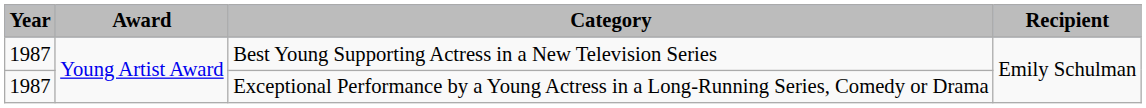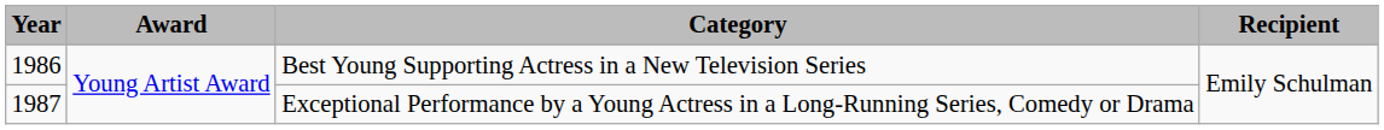 <table class="wikitable">
 <tr style="background:#b0c4de;">
 <th style="background:#bcbcbc;">Year</th>
 <th style="background:#bcbcbc;">Award</th>
 <th style="background:#bcbcbc;">Category</th>
 <th style="background:#bcbcbc;">Recipient</th>
 </tr>
 <tr>
-<td>1987</td>
+<td>1986</td>
 <td rowspan=2><a href='#'>Young Artist Award</a></td>
 <td>Best Young Supporting Actress in a New Television Series</td>
 <td rowspan=2>Emily Schulman</td>
 </tr>
 <tr>
 <td>1987</td>
 <td>Exceptional Performance by a Young Actress in a Long-Running Series, Comedy or Drama</td>
 </tr>
 </table>
